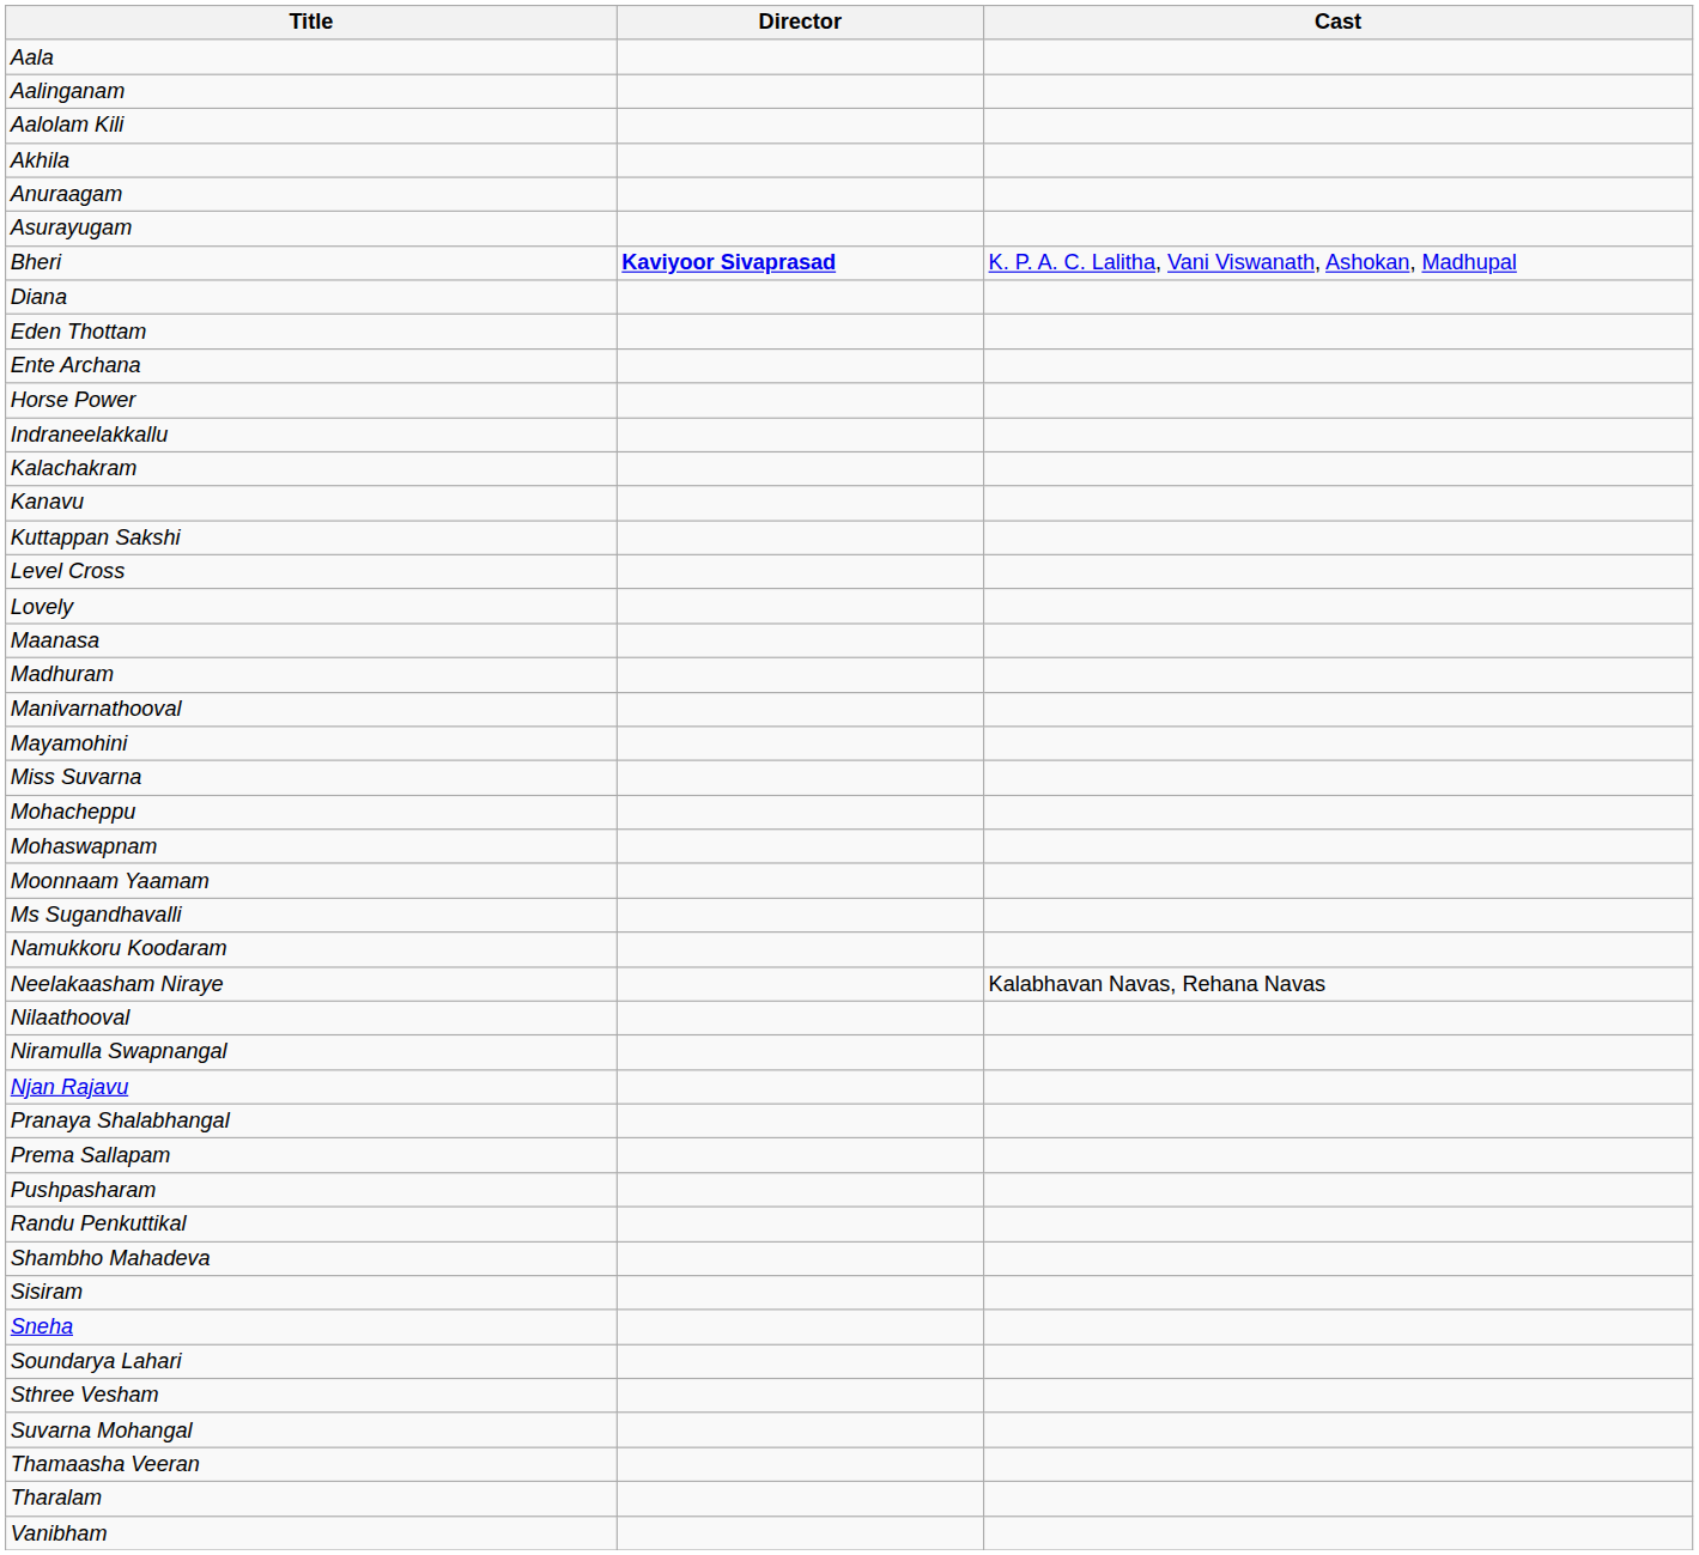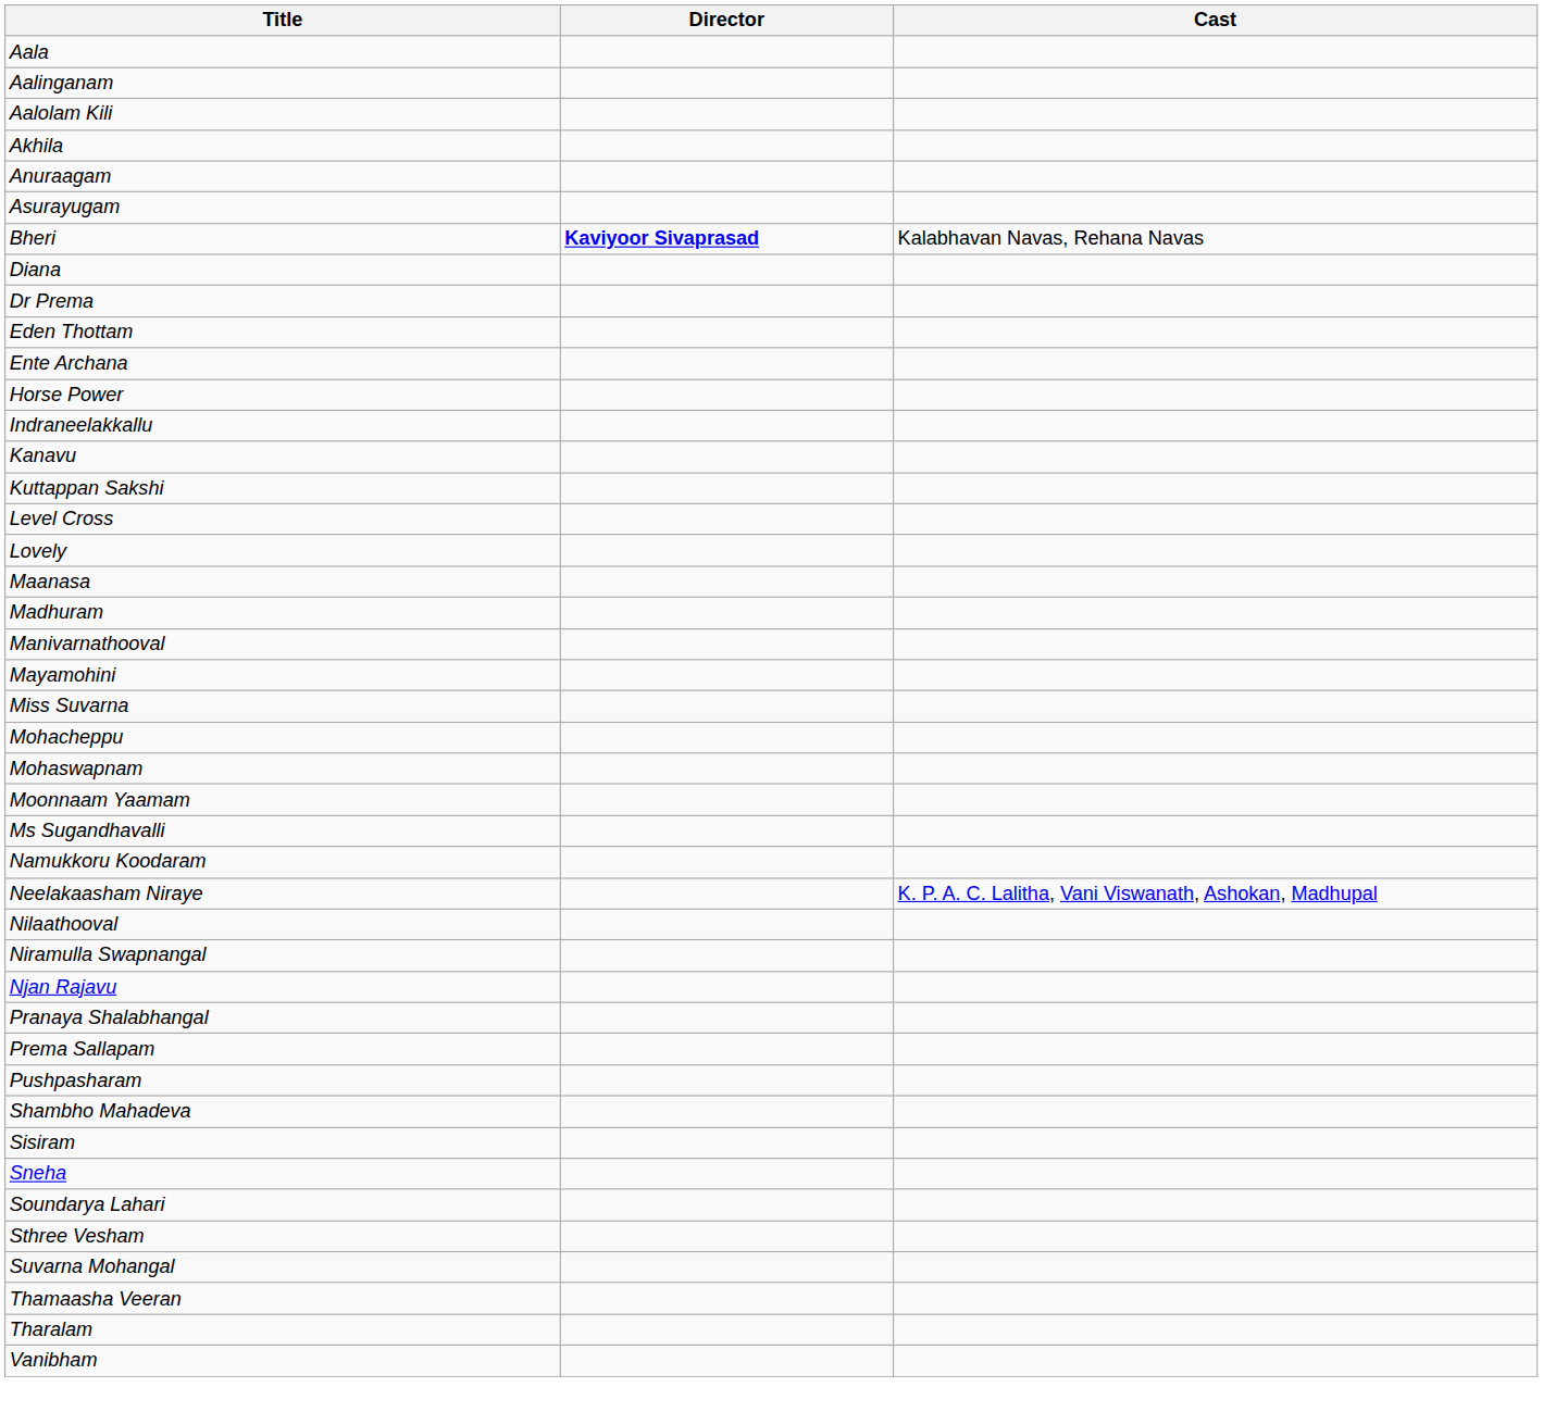 <table class="sortable wikitable">
 <tr>
 <th style="width:25%;">Title</th>
 <th style="width:15%;">Director</th>
 <th style="width:29%;">Cast</th>
 </tr>
 <tr |->
 <td><em>Aala</em></td>
 <td></td>
 <td></td>
 </tr>
 <tr>
 <td><em>Aalinganam</em></td>
 <td></td>
 <td></td>
 </tr>
 <tr>
 <td><em>Aalolam Kili</em></td>
 <td></td>
 <td></td>
 </tr>
 <tr>
 <td><em>Akhila</em></td>
 <td></td>
 <td></td>
 </tr>
 <tr>
 <td><em>Anuraagam</em></td>
 <td></td>
 <td></td>
 </tr>
 <tr>
 <td><em>Asurayugam</em></td>
 <td></td>
 <td></td>
 </tr>
 <tr>
 <td><em>Bheri</em></td>
 <td><strong><a href='#'>Kaviyoor Sivaprasad</a></strong></td>
-<td><a href='#'>K. P. A. C. Lalitha</a>, <a href='#'>Vani Viswanath</a>, <a href='#'>Ashokan</a>, <a href='#'>Madhupal</a></td>
+<td>Kalabhavan Navas, Rehana Navas</td>
 </tr>
 <tr>
 <td><em>Diana</em></td>
+<td></td>
+<td></td>
+</tr>
+<tr>
+<td><em>Dr Prema</em></td>
 <td></td>
 <td></td>
 </tr>
 <tr>
 <td><em>Eden Thottam</em></td>
 <td></td>
 <td></td>
 </tr>
 <tr>
 <td><em>Ente Archana</em></td>
 <td></td>
 <td></td>
 </tr>
 <tr>
 <td><em>Horse Power</em></td>
 <td></td>
 <td></td>
 </tr>
 <tr>
 <td><em>Indraneelakkallu</em></td>
-<td></td>
-<td></td>
-</tr>
-<tr>
-<td><em>Kalachakram</em></td>
 <td></td>
 <td></td>
 </tr>
 <tr>
 <td><em>Kanavu</em></td>
 <td></td>
 <td></td>
 </tr>
 <tr>
 <td><em>Kuttappan Sakshi</em></td>
 <td></td>
 <td></td>
 </tr>
 <tr>
 <td><em>Level Cross</em></td>
 <td></td>
 <td></td>
 </tr>
 <tr>
 <td><em>Lovely</em></td>
 <td></td>
 <td></td>
 </tr>
 <tr>
 <td><em>Maanasa</em></td>
 <td></td>
 <td></td>
 </tr>
 <tr>
 <td><em>Madhuram</em></td>
 <td></td>
 <td></td>
 </tr>
 <tr>
 <td><em>Manivarnathooval</em></td>
 <td></td>
 <td></td>
 </tr>
 <tr>
 <td><em>Mayamohini</em></td>
 <td></td>
 <td></td>
 </tr>
 <tr>
 <td><em>Miss Suvarna</em></td>
 <td></td>
 <td></td>
 </tr>
 <tr>
 <td><em>Mohacheppu</em></td>
 <td></td>
 <td></td>
 </tr>
 <tr>
 <td><em>Mohaswapnam</em></td>
 <td></td>
 <td></td>
 </tr>
 <tr>
 <td><em>Moonnaam Yaamam</em></td>
 <td></td>
 <td></td>
 </tr>
 <tr>
 <td><em>Ms Sugandhavalli</em></td>
 <td></td>
 <td></td>
 </tr>
 <tr>
 <td><em>Namukkoru Koodaram</em></td>
 <td></td>
 <td></td>
 </tr>
 <tr>
 <td><em>Neelakaasham Niraye</em></td>
 <td></td>
-<td>Kalabhavan Navas, Rehana Navas</td>
+<td><a href='#'>K. P. A. C. Lalitha</a>, <a href='#'>Vani Viswanath</a>, <a href='#'>Ashokan</a>, <a href='#'>Madhupal</a></td>
 </tr>
 <tr>
 <td><em>Nilaathooval</em></td>
 <td></td>
 <td></td>
 </tr>
 <tr>
 <td><em>Niramulla Swapnangal</em></td>
 <td></td>
 <td></td>
 </tr>
 <tr>
 <td><em><a href='#'>Njan Rajavu</a></em></td>
 <td></td>
 <td></td>
 </tr>
 <tr>
 <td><em>Pranaya Shalabhangal</em></td>
 <td></td>
 <td></td>
 </tr>
 <tr>
 <td><em>Prema Sallapam</em></td>
 <td></td>
 <td></td>
 </tr>
 <tr>
 <td><em>Pushpasharam</em></td>
-<td></td>
-<td></td>
-</tr>
-<tr>
-<td><em>Randu Penkuttikal</em></td>
 <td></td>
 <td></td>
 </tr>
 <tr>
 <td><em>Shambho Mahadeva</em></td>
 <td></td>
 <td></td>
 </tr>
 <tr>
 <td><em>Sisiram</em></td>
 <td></td>
 <td></td>
 </tr>
 <tr>
 <td><em><a href='#'>Sneha</a></em></td>
 <td></td>
 <td></td>
 </tr>
 <tr>
 <td><em>Soundarya Lahari</em></td>
 <td></td>
 <td></td>
 </tr>
 <tr>
 <td><em>Sthree Vesham</em></td>
 <td></td>
 <td></td>
 </tr>
 <tr>
 <td><em>Suvarna Mohangal</em></td>
 <td></td>
 <td></td>
 </tr>
 <tr>
 <td><em>Thamaasha Veeran</em></td>
 <td></td>
 <td></td>
 </tr>
 <tr>
 <td><em>Tharalam</em></td>
 <td></td>
 <td></td>
 </tr>
 <tr>
 <td><em>Vanibham</em></td>
 <td></td>
 <td></td>
 </tr>
 </table>
